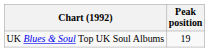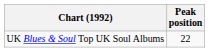 <table class="wikitable sortable">
 <tr>
 <th>Chart (1992)</th>
 <th>Peak<br>position</th>
 </tr>
 <tr>
 <td>UK <em><a href='#'>Blues & Soul</a></em> Top UK Soul Albums</td>
-<td align=center>19</td>
+<td align=center>22</td>
 </tr>
 </table>
